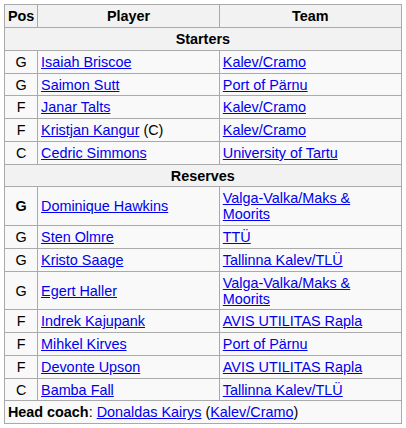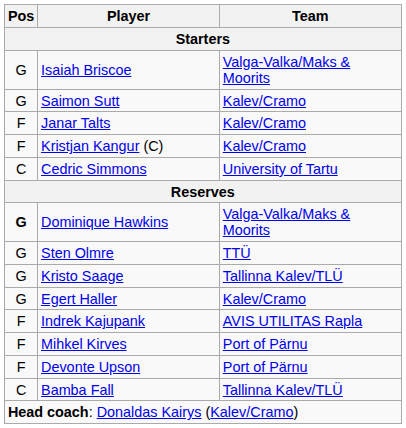 <table class="wikitable" style="text-align:center; font-size:90%">
 <tr>
 <th scope="col" style="width:25px;">Pos</th>
 <th scope="col" style="width:175px;">Player</th>
 <th scope="col" style="width:175px;">Team</th>
 </tr>
 <tr>
 <th scope="col" colspan="5">Starters</th>
 </tr>
 <tr>
 <td>G</td>
 <td align=left> <a href='#'>Isaiah Briscoe</a></td>
-<td align=left><a href='#'>Kalev/Cramo</a></td>
+<td align=left><a href='#'>Valga-Valka/Maks & Moorits</a></td>
 </tr>
 <tr>
 <td>G</td>
 <td align=left> <a href='#'>Saimon Sutt</a></td>
-<td align=left><a href='#'>Port of Pärnu</a></td>
+<td align=left><a href='#'>Kalev/Cramo</a></td>
 </tr>
 <tr>
 <td>F</td>
 <td align=left> <a href='#'>Janar Talts</a></td>
 <td align=left><a href='#'>Kalev/Cramo</a></td>
 </tr>
 <tr>
 <td>F</td>
 <td align=left> <a href='#'>Kristjan Kangur</a> (C)</td>
 <td align=left><a href='#'>Kalev/Cramo</a></td>
 </tr>
 <tr>
 <td>C</td>
 <td align=left> <a href='#'>Cedric Simmons</a></td>
 <td align=left><a href='#'>University of Tartu</a></td>
 </tr>
 <tr>
 <th scope="col" colspan="5">Reserves</th>
 </tr>
 <tr>
 <td><strong>G</strong></td>
 <td align=left> <a href='#'>Dominique Hawkins</a></td>
 <td align=left><a href='#'>Valga-Valka/Maks & Moorits</a></td>
 </tr>
 <tr>
 <td>G</td>
 <td align=left> <a href='#'>Sten Olmre</a></td>
 <td align=left><a href='#'>TTÜ</a></td>
 </tr>
 <tr>
 <td>G</td>
 <td align=left> <a href='#'>Kristo Saage</a></td>
 <td align=left><a href='#'>Tallinna Kalev/TLÜ</a></td>
 </tr>
 <tr>
 <td>G</td>
 <td align=left> <a href='#'>Egert Haller</a></td>
-<td align=left><a href='#'>Valga-Valka/Maks & Moorits</a></td>
+<td align=left><a href='#'>Kalev/Cramo</a></td>
 </tr>
 <tr>
 <td>F</td>
 <td align=left> <a href='#'>Indrek Kajupank</a></td>
 <td align=left><a href='#'>AVIS UTILITAS Rapla</a></td>
 </tr>
 <tr>
 <td>F</td>
 <td align=left> <a href='#'>Mihkel Kirves</a></td>
 <td align=left><a href='#'>Port of Pärnu</a></td>
 </tr>
 <tr>
 <td>F</td>
 <td align=left> <a href='#'>Devonte Upson</a></td>
-<td align=left><a href='#'>AVIS UTILITAS Rapla</a></td>
+<td align=left><a href='#'>Port of Pärnu</a></td>
 </tr>
 <tr>
 <td>C</td>
 <td align=left> <a href='#'>Bamba Fall</a></td>
 <td align=left><a href='#'>Tallinna Kalev/TLÜ</a></td>
 </tr>
 <tr>
 <td align=left colspan="5"><strong>Head coach</strong>:  <a href='#'>Donaldas Kairys</a> (<a href='#'>Kalev/Cramo</a>)</td>
 </tr>
 </table>
